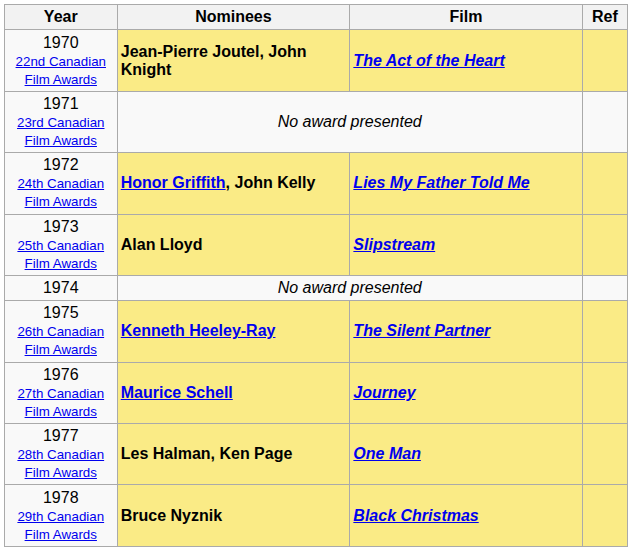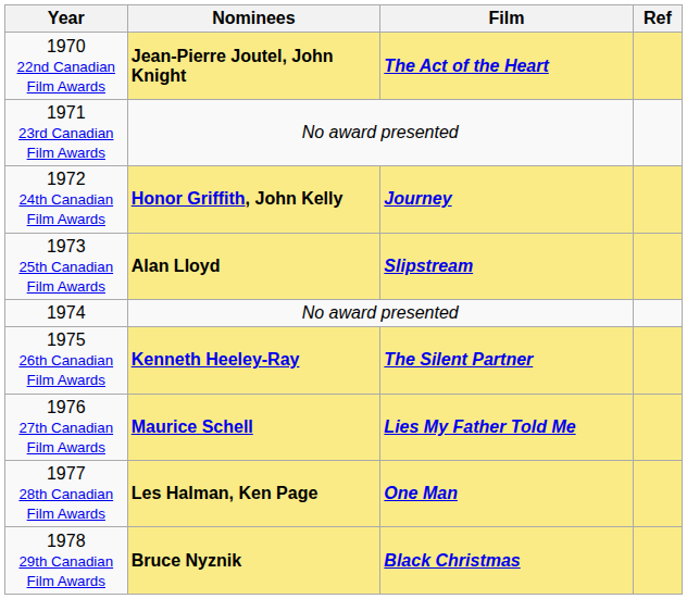 <table class="wikitable" style="width:100%;">
 <tr style="background:#bebebe;">
 <th style="width:8%;">Year</th>
 <th style="width:19%;">Nominees</th>
 <th style="width:19%;">Film</th>
 <th style="width:2%;">Ref</th>
 </tr>
 <tr>
 <td rowspan=2 align="center">1970 <br> <small><a href='#'>22nd Canadian Film Awards</a></small></td>
 </tr>
 <tr style="background:#FAEB86;">
 <td><strong>Jean-Pierre Joutel, John Knight</strong></td>
 <td><strong><em><a href='#'>The Act of the Heart</a></em></strong></td>
 <td></td>
 </tr>
 <tr>
 <td rowspan=2 align="center">1971 <br> <small><a href='#'>23rd Canadian Film Awards</a></small></td>
 </tr>
 <tr>
 <td colspan=2 align=center><em>No award presented</em></td>
 <td></td>
 </tr>
 <tr>
 <td rowspan=2 align="center">1972 <br> <small><a href='#'>24th Canadian Film Awards</a></small></td>
 </tr>
 <tr style="background:#FAEB86;">
 <td><strong><a href='#'>Honor Griffith</a>, John Kelly</strong></td>
-<td><strong><em><a href='#'>Lies My Father Told Me</a></em></strong></td>
+<td><strong><em><a href='#'>Journey</a></em></strong></td>
 <td></td>
 </tr>
 <tr>
 <td rowspan=2 align="center">1973 <br> <small><a href='#'>25th Canadian Film Awards</a></small></td>
 </tr>
 <tr style="background:#FAEB86;">
 <td><strong>Alan Lloyd</strong></td>
 <td><strong><em><a href='#'>Slipstream</a></em></strong></td>
 <td></td>
 </tr>
 <tr>
 <td rowspan=2 align="center">1974</td>
 </tr>
 <tr>
 <td colspan=2 align=center><em>No award presented</em></td>
 <td></td>
 </tr>
 <tr>
 <td rowspan=2 align="center">1975 <br> <small><a href='#'>26th Canadian Film Awards</a></small></td>
 </tr>
 <tr style="background:#FAEB86;">
 <td><strong><a href='#'>Kenneth Heeley-Ray</a></strong></td>
 <td><strong><em><a href='#'>The Silent Partner</a></em></strong></td>
 <td></td>
 </tr>
 <tr>
 <td rowspan=2 align="center">1976 <br> <small><a href='#'>27th Canadian Film Awards</a></small></td>
 </tr>
 <tr style="background:#FAEB86;">
 <td><strong><a href='#'>Maurice Schell</a></strong></td>
-<td><strong><em><a href='#'>Journey</a></em></strong></td>
+<td><strong><em><a href='#'>Lies My Father Told Me</a></em></strong></td>
 <td></td>
 </tr>
 <tr>
 <td rowspan=2 align="center">1977 <br> <small><a href='#'>28th Canadian Film Awards</a></small></td>
 </tr>
 <tr style="background:#FAEB86;">
 <td><strong>Les Halman, Ken Page</strong></td>
 <td><strong><em><a href='#'>One Man</a></em></strong></td>
 <td></td>
 </tr>
 <tr>
 <td rowspan=2 align="center">1978 <br> <small><a href='#'>29th Canadian Film Awards</a></small></td>
 </tr>
 <tr style="background:#FAEB86;">
 <td><strong>Bruce Nyznik</strong></td>
 <td><strong><em><a href='#'>Black Christmas</a></em></strong></td>
 <td></td>
 </tr>
 </table>
